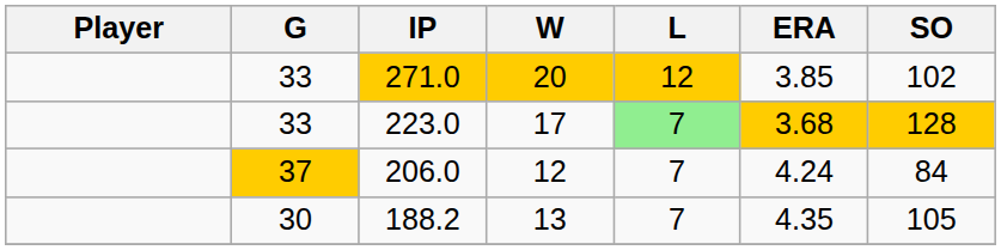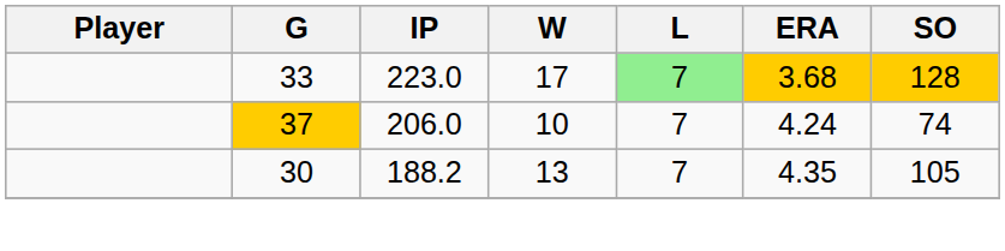 <table class="wikitable sortable">
 <tr>
 <th bgcolor="#DDDDFF" width="16%">Player</th>
 <th bgcolor="#DDDDFF" width="9%">G</th>
 <th bgcolor="#DDDDFF" width="9%">IP</th>
 <th bgcolor="#DDDDFF" width="9%">W</th>
 <th bgcolor="#DDDDFF" width="9%">L</th>
 <th bgcolor="#DDDDFF" width="9%">ERA</th>
 <th bgcolor="#DDDDFF" width="9%">SO</th>
-</tr>
-<tr align="center">
-<td></td>
-<td>33</td>
-<td bgcolor="#FFCC00">271.0</td>
-<td bgcolor="#FFCC00">20</td>
-<td bgcolor="#FFCC00">12</td>
-<td>3.85</td>
-<td>102</td>
 </tr>
 <tr align="center">
 <td></td>
 <td>33</td>
 <td>223.0</td>
 <td>17</td>
 <td style="background: lightgreen;">7</td>
 <td bgcolor="#FFCC00">3.68</td>
 <td bgcolor="#FFCC00">128</td>
 </tr>
 <tr align="center">
 <td></td>
 <td bgcolor="#FFCC00">37</td>
 <td>206.0</td>
-<td>12</td>
+<td>10</td>
 <td>7</td>
 <td>4.24</td>
-<td>84</td>
+<td>74</td>
 </tr>
 <tr align=center>
 <td></td>
 <td>30</td>
 <td>188.2</td>
 <td>13</td>
 <td>7</td>
 <td>4.35</td>
 <td>105</td>
 </tr>
 <tr align="center">
 </tr>
 </table>
